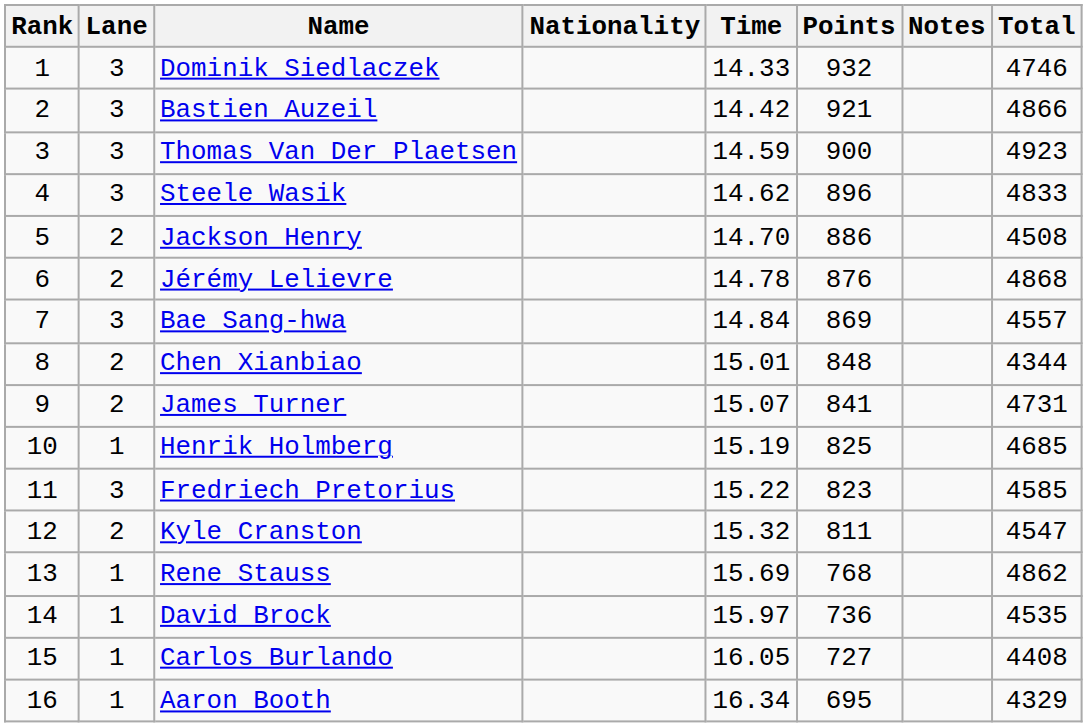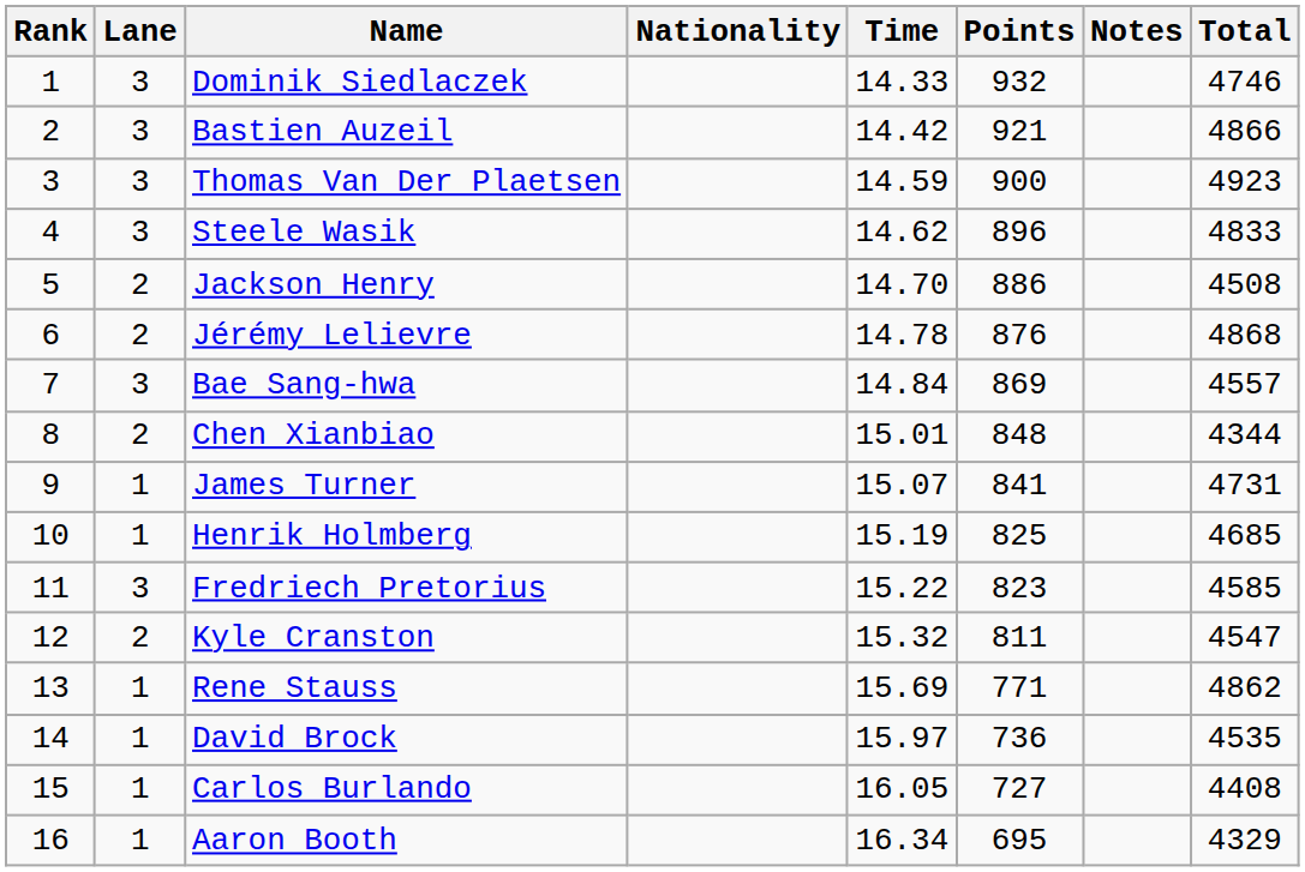 <table class="wikitable sortable" style="text-align:center">
 <tr>
 <th>Rank</th>
 <th>Lane</th>
 <th>Name</th>
 <th>Nationality</th>
 <th>Time</th>
 <th>Points</th>
 <th>Notes</th>
 <th>Total</th>
 </tr>
 <tr>
 <td>1</td>
 <td>3</td>
 <td align="left"><a href='#'>Dominik Siedlaczek</a></td>
 <td align=left></td>
 <td>14.33</td>
 <td>932</td>
 <td></td>
 <td>4746</td>
 </tr>
 <tr>
 <td>2</td>
 <td>3</td>
 <td align="left"><a href='#'>Bastien Auzeil</a></td>
 <td align=left></td>
 <td>14.42</td>
 <td>921</td>
 <td></td>
 <td>4866</td>
 </tr>
 <tr>
 <td>3</td>
 <td>3</td>
 <td align="left"><a href='#'>Thomas Van Der Plaetsen</a></td>
 <td align=left></td>
 <td>14.59</td>
 <td>900</td>
 <td></td>
 <td>4923</td>
 </tr>
 <tr>
 <td>4</td>
 <td>3</td>
 <td align="left"><a href='#'>Steele Wasik</a></td>
 <td align=left></td>
 <td>14.62</td>
 <td>896</td>
 <td></td>
 <td>4833</td>
 </tr>
 <tr>
 <td>5</td>
 <td>2</td>
 <td align="left"><a href='#'>Jackson Henry</a></td>
 <td align=left></td>
 <td>14.70</td>
 <td>886</td>
 <td></td>
 <td>4508</td>
 </tr>
 <tr>
 <td>6</td>
 <td>2</td>
 <td align="left"><a href='#'>Jérémy Lelievre</a></td>
 <td align=left></td>
 <td>14.78</td>
 <td>876</td>
 <td></td>
 <td>4868</td>
 </tr>
 <tr>
 <td>7</td>
 <td>3</td>
 <td align="left"><a href='#'>Bae Sang-hwa</a></td>
 <td align=left></td>
 <td>14.84</td>
 <td>869</td>
 <td></td>
 <td>4557</td>
 </tr>
 <tr>
 <td>8</td>
 <td>2</td>
 <td align="left"><a href='#'>Chen Xianbiao</a></td>
 <td align=left></td>
 <td>15.01</td>
 <td>848</td>
 <td></td>
 <td>4344</td>
 </tr>
 <tr>
 <td>9</td>
-<td>2</td>
+<td>1</td>
 <td align="left"><a href='#'>James Turner</a></td>
 <td align=left></td>
 <td>15.07</td>
 <td>841</td>
 <td></td>
 <td>4731</td>
 </tr>
 <tr>
 <td>10</td>
 <td>1</td>
 <td align="left"><a href='#'>Henrik Holmberg</a></td>
 <td align=left></td>
 <td>15.19</td>
 <td>825</td>
 <td></td>
 <td>4685</td>
 </tr>
 <tr>
 <td>11</td>
 <td>3</td>
 <td align="left"><a href='#'>Fredriech Pretorius</a></td>
 <td align=left></td>
 <td>15.22</td>
 <td>823</td>
 <td></td>
 <td>4585</td>
 </tr>
 <tr>
 <td>12</td>
 <td>2</td>
 <td align="left"><a href='#'>Kyle Cranston</a></td>
 <td align=left></td>
 <td>15.32</td>
 <td>811</td>
 <td></td>
 <td>4547</td>
 </tr>
 <tr>
 <td>13</td>
 <td>1</td>
 <td align="left"><a href='#'>Rene Stauss</a></td>
 <td align=left></td>
 <td>15.69</td>
-<td>768</td>
+<td>771</td>
 <td></td>
 <td>4862</td>
 </tr>
 <tr>
 <td>14</td>
 <td>1</td>
 <td align="left"><a href='#'>David Brock</a></td>
 <td align=left></td>
 <td>15.97</td>
 <td>736</td>
 <td></td>
 <td>4535</td>
 </tr>
 <tr>
 <td>15</td>
 <td>1</td>
 <td align="left"><a href='#'>Carlos Burlando</a></td>
 <td align=left></td>
 <td>16.05</td>
 <td>727</td>
 <td></td>
 <td>4408</td>
 </tr>
 <tr>
 <td>16</td>
 <td>1</td>
 <td align="left"><a href='#'>Aaron Booth</a></td>
 <td align=left></td>
 <td>16.34</td>
 <td>695</td>
 <td></td>
 <td>4329</td>
 </tr>
 </table>
